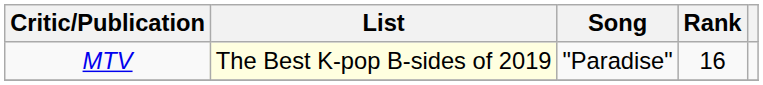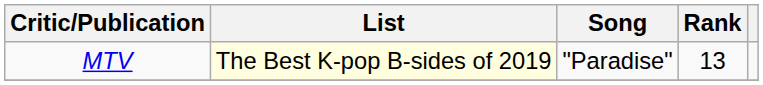 <table class="wikitable" style="text-align:center">
 <tr>
 <th>Critic/Publication</th>
 <th>List</th>
 <th>Song</th>
 <th>Rank</th>
 <th></th>
 </tr>
 <tr>
 <td><em><a href='#'>MTV</a></em></td>
 <td style="background: lightyellow;">The Best K-pop B-sides of 2019</td>
 <td>"Paradise"</td>
-<td>16</td>
+<td>13</td>
 <td></td>
 </tr>
 <tr>
 </tr>
 </table>
